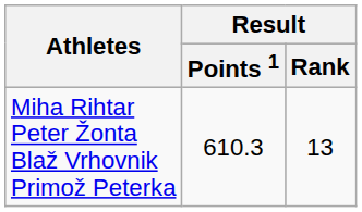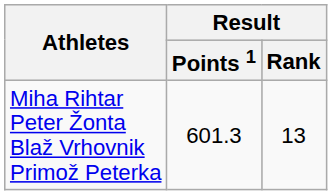 <table class="wikitable" border="1" style="font-size:90%">
 <tr>
 <th rowspan=2>Athletes</th>
 <th colspan=2>Result</th>
 </tr>
 <tr>
 <th>Points <sup>1</sup></th>
 <th>Rank</th>
 </tr>
 <tr>
 <td><a href='#'>Miha Rihtar</a><br><a href='#'>Peter Žonta</a><br><a href='#'>Blaž Vrhovnik</a><br><a href='#'>Primož Peterka</a></td>
-<td align=center>610.3</td>
+<td align=center>601.3</td>
 <td align=center>13</td>
 </tr>
 </table>
